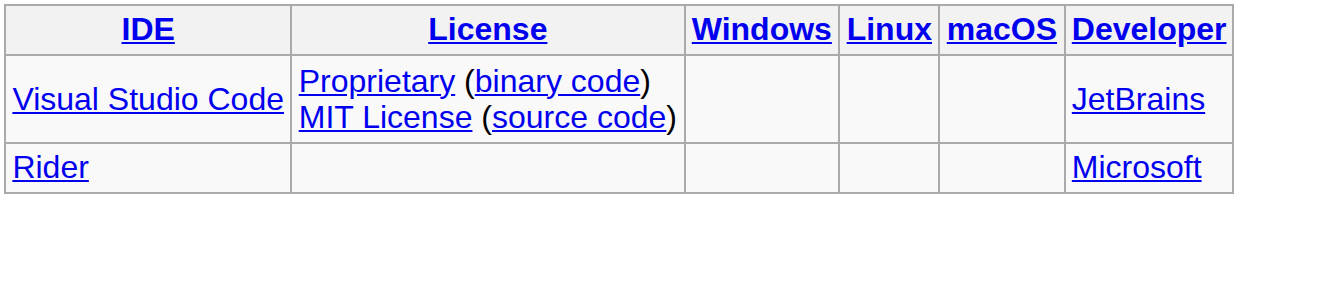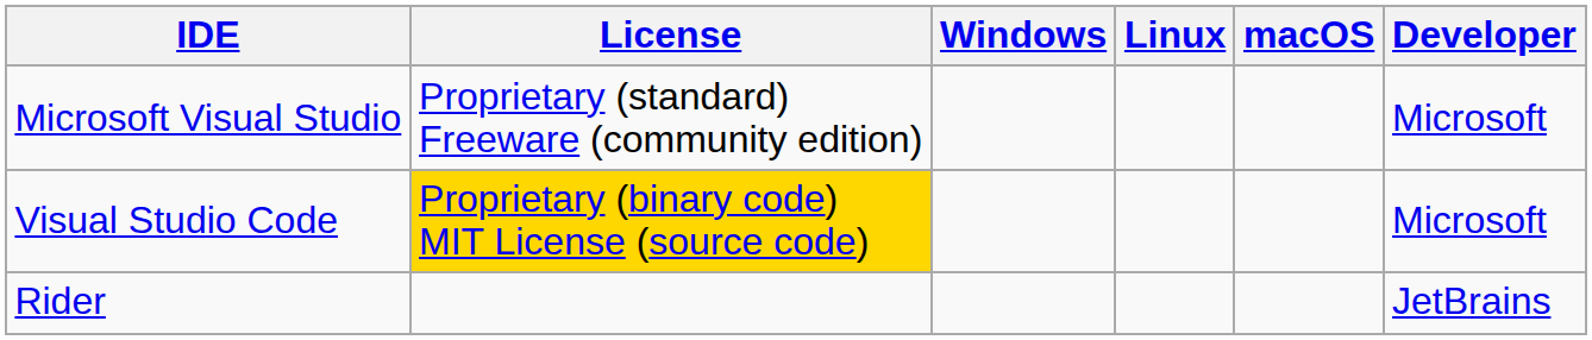 <table class="wikitable">
 <tr>
 <th><a href='#'>IDE</a></th>
 <th><a href='#'>License</a></th>
 <th><a href='#'>Windows</a></th>
 <th><a href='#'>Linux</a></th>
 <th><a href='#'>macOS</a></th>
 <th><a href='#'>Developer</a></th>
 </tr>
 <tr>
-<td><a href='#'>Visual Studio Code</a></td>
-<td><a href='#'>Proprietary</a> (<a href='#'>binary code</a>)<br><a href='#'>MIT License</a> (<a href='#'>source code</a>)</td>
+<td><a href='#'>Microsoft Visual Studio</a></td>
+<td><a href='#'>Proprietary</a> (standard)<br><a href='#'>Freeware</a> (community edition)</td>
 <td></td>
 <td></td>
 <td></td>
-<td><a href='#'>JetBrains</a></td>
+<td><a href='#'>Microsoft</a></td>
+</tr>
+<tr>
+<td><a href='#'>Visual Studio Code</a></td>
+<td style="background: gold;"><a href='#'>Proprietary</a> (<a href='#'>binary code</a>)<br><a href='#'>MIT License</a> (<a href='#'>source code</a>)</td>
+<td></td>
+<td></td>
+<td></td>
+<td><a href='#'>Microsoft</a></td>
 </tr>
 <tr>
 <td><a href='#'>Rider</a></td>
 <td></td>
 <td></td>
 <td></td>
 <td></td>
-<td><a href='#'>Microsoft</a></td>
+<td><a href='#'>JetBrains</a></td>
 </tr>
 </table>
